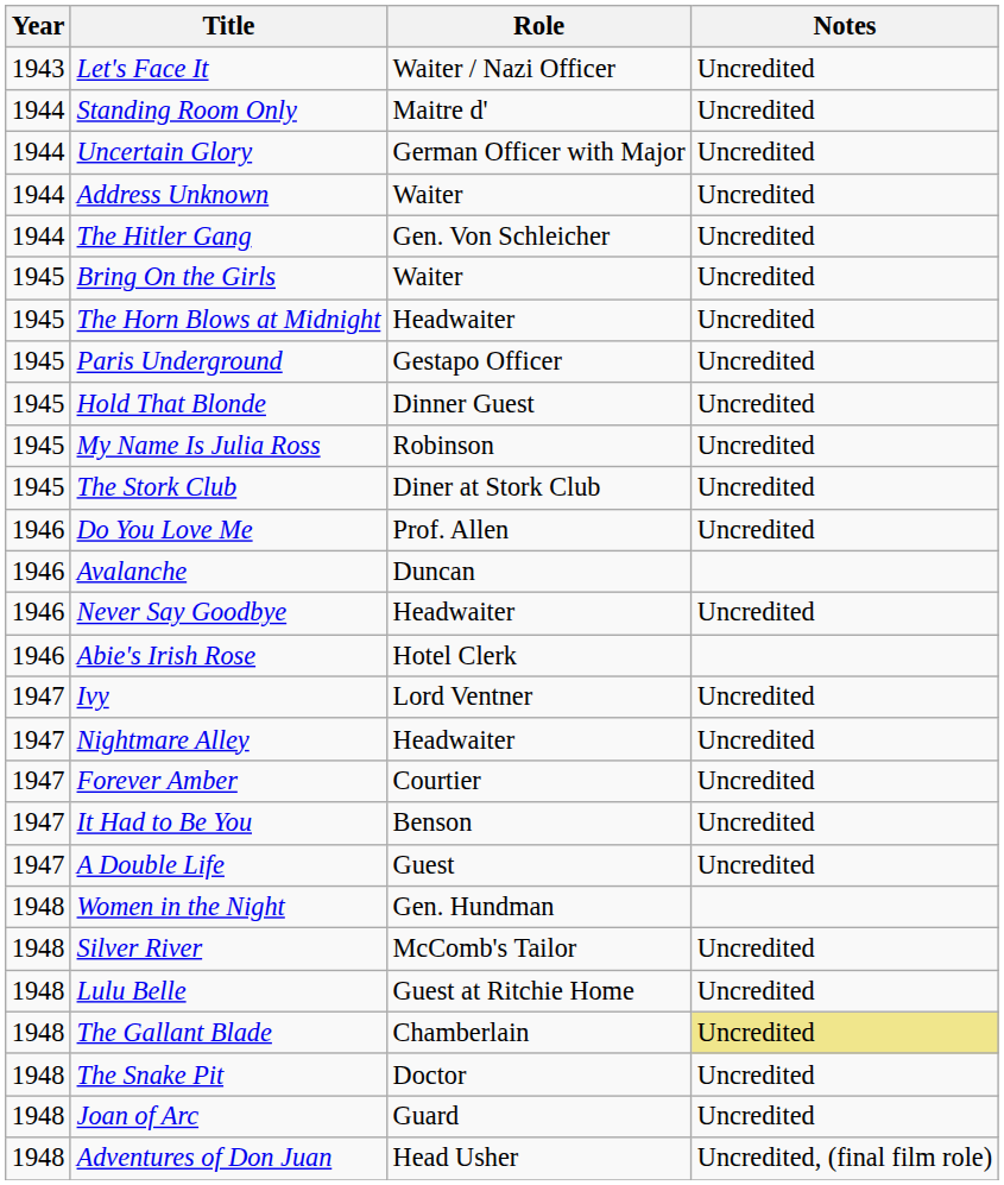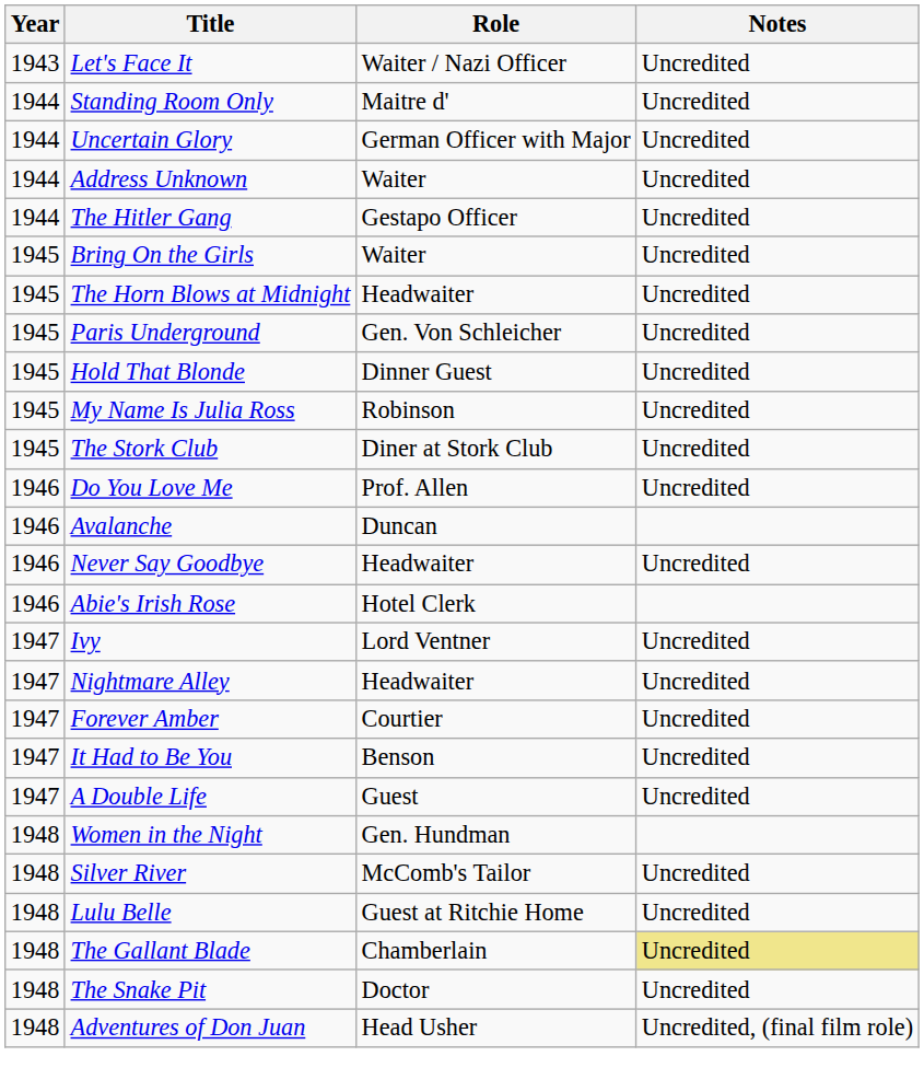 <table class="wikitable">
 <tr>
 <th>Year</th>
 <th>Title</th>
 <th>Role</th>
 <th>Notes</th>
 </tr>
 <tr>
 <td>1943</td>
 <td><em><a href='#'>Let's Face It</a></em></td>
 <td>Waiter / Nazi Officer</td>
 <td>Uncredited</td>
 </tr>
 <tr>
 <td>1944</td>
 <td><em><a href='#'>Standing Room Only</a></em></td>
 <td>Maitre d'</td>
 <td>Uncredited</td>
 </tr>
 <tr>
 <td>1944</td>
 <td><em><a href='#'>Uncertain Glory</a></em></td>
 <td>German Officer with Major</td>
 <td>Uncredited</td>
 </tr>
 <tr>
 <td>1944</td>
 <td><em><a href='#'>Address Unknown</a></em></td>
 <td>Waiter</td>
 <td>Uncredited</td>
 </tr>
 <tr>
 <td>1944</td>
 <td><em><a href='#'>The Hitler Gang</a></em></td>
-<td>Gen. Von Schleicher</td>
+<td>Gestapo Officer</td>
 <td>Uncredited</td>
 </tr>
 <tr>
 <td>1945</td>
 <td><em><a href='#'>Bring On the Girls</a></em></td>
 <td>Waiter</td>
 <td>Uncredited</td>
 </tr>
 <tr>
 <td>1945</td>
 <td><em><a href='#'>The Horn Blows at Midnight</a></em></td>
 <td>Headwaiter</td>
 <td>Uncredited</td>
 </tr>
 <tr>
 <td>1945</td>
 <td><em><a href='#'>Paris Underground</a></em></td>
-<td>Gestapo Officer</td>
+<td>Gen. Von Schleicher</td>
 <td>Uncredited</td>
 </tr>
 <tr>
 <td>1945</td>
 <td><em><a href='#'>Hold That Blonde</a></em></td>
 <td>Dinner Guest</td>
 <td>Uncredited</td>
 </tr>
 <tr>
 <td>1945</td>
 <td><em><a href='#'>My Name Is Julia Ross</a></em></td>
 <td>Robinson</td>
 <td>Uncredited</td>
 </tr>
 <tr>
 <td>1945</td>
 <td><em><a href='#'>The Stork Club</a></em></td>
 <td>Diner at Stork Club</td>
 <td>Uncredited</td>
 </tr>
 <tr>
 <td>1946</td>
 <td><em><a href='#'>Do You Love Me</a></em></td>
 <td>Prof. Allen</td>
 <td>Uncredited</td>
 </tr>
 <tr>
 <td>1946</td>
 <td><em><a href='#'>Avalanche</a></em></td>
 <td>Duncan</td>
 <td></td>
 </tr>
 <tr>
 <td>1946</td>
 <td><em><a href='#'>Never Say Goodbye</a></em></td>
 <td>Headwaiter</td>
 <td>Uncredited</td>
 </tr>
 <tr>
 <td>1946</td>
 <td><em><a href='#'>Abie's Irish Rose</a></em></td>
 <td>Hotel Clerk</td>
 <td></td>
 </tr>
 <tr>
 <td>1947</td>
 <td><em><a href='#'>Ivy</a></em></td>
 <td>Lord Ventner</td>
 <td>Uncredited</td>
 </tr>
 <tr>
 <td>1947</td>
 <td><em><a href='#'>Nightmare Alley</a></em></td>
 <td>Headwaiter</td>
 <td>Uncredited</td>
 </tr>
 <tr>
 <td>1947</td>
 <td><em><a href='#'>Forever Amber</a></em></td>
 <td>Courtier</td>
 <td>Uncredited</td>
 </tr>
 <tr>
 <td>1947</td>
 <td><em><a href='#'>It Had to Be You</a></em></td>
 <td>Benson</td>
 <td>Uncredited</td>
 </tr>
 <tr>
 <td>1947</td>
 <td><em><a href='#'>A Double Life</a></em></td>
 <td>Guest</td>
 <td>Uncredited</td>
 </tr>
 <tr>
 <td>1948</td>
 <td><em><a href='#'>Women in the Night</a></em></td>
 <td>Gen. Hundman</td>
 <td></td>
 </tr>
 <tr>
 <td>1948</td>
 <td><em><a href='#'>Silver River</a></em></td>
 <td>McComb's Tailor</td>
 <td>Uncredited</td>
 </tr>
 <tr>
 <td>1948</td>
 <td><em><a href='#'>Lulu Belle</a></em></td>
 <td>Guest at Ritchie Home</td>
 <td>Uncredited</td>
 </tr>
 <tr>
 <td>1948</td>
 <td><em><a href='#'>The Gallant Blade</a></em></td>
 <td>Chamberlain</td>
 <td style="background: khaki;">Uncredited</td>
 </tr>
 <tr>
 <td>1948</td>
 <td><em><a href='#'>The Snake Pit</a></em></td>
 <td>Doctor</td>
 <td>Uncredited</td>
 </tr>
 <tr>
 <td>1948</td>
-<td><em><a href='#'>Joan of Arc</a></em></td>
-<td>Guard</td>
-<td>Uncredited</td>
-</tr>
-<tr>
-<td>1948</td>
 <td><em><a href='#'>Adventures of Don Juan</a></em></td>
 <td>Head Usher</td>
 <td>Uncredited, (final film role)</td>
 </tr>
 </table>
